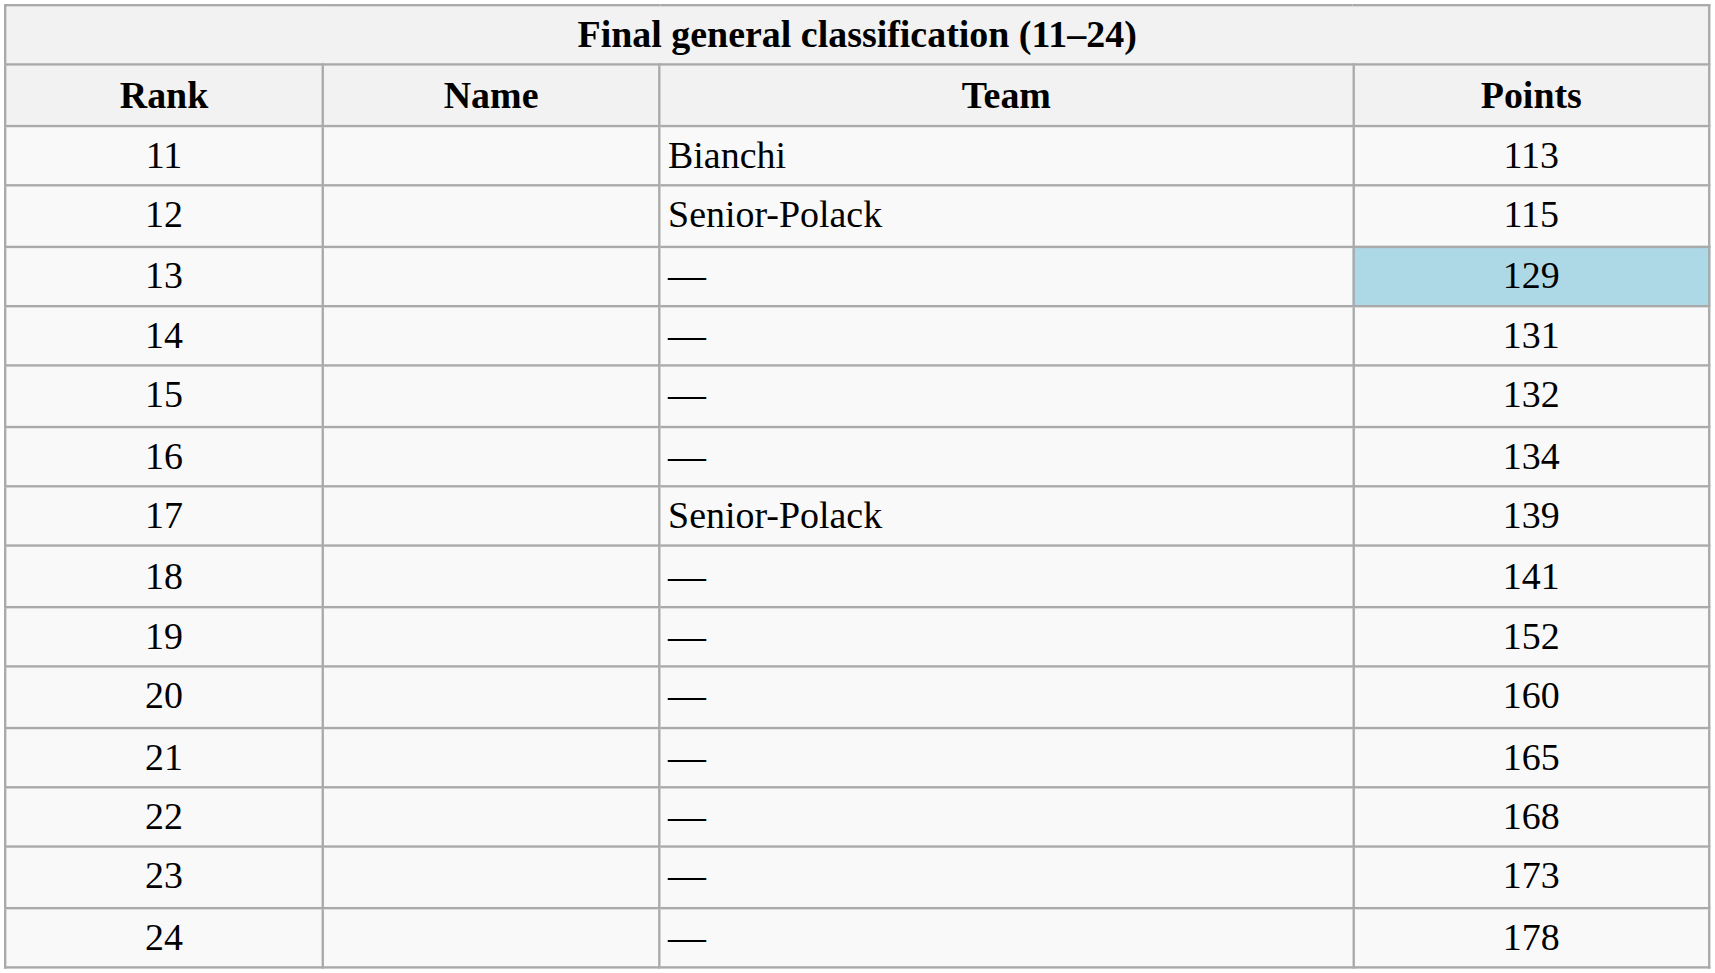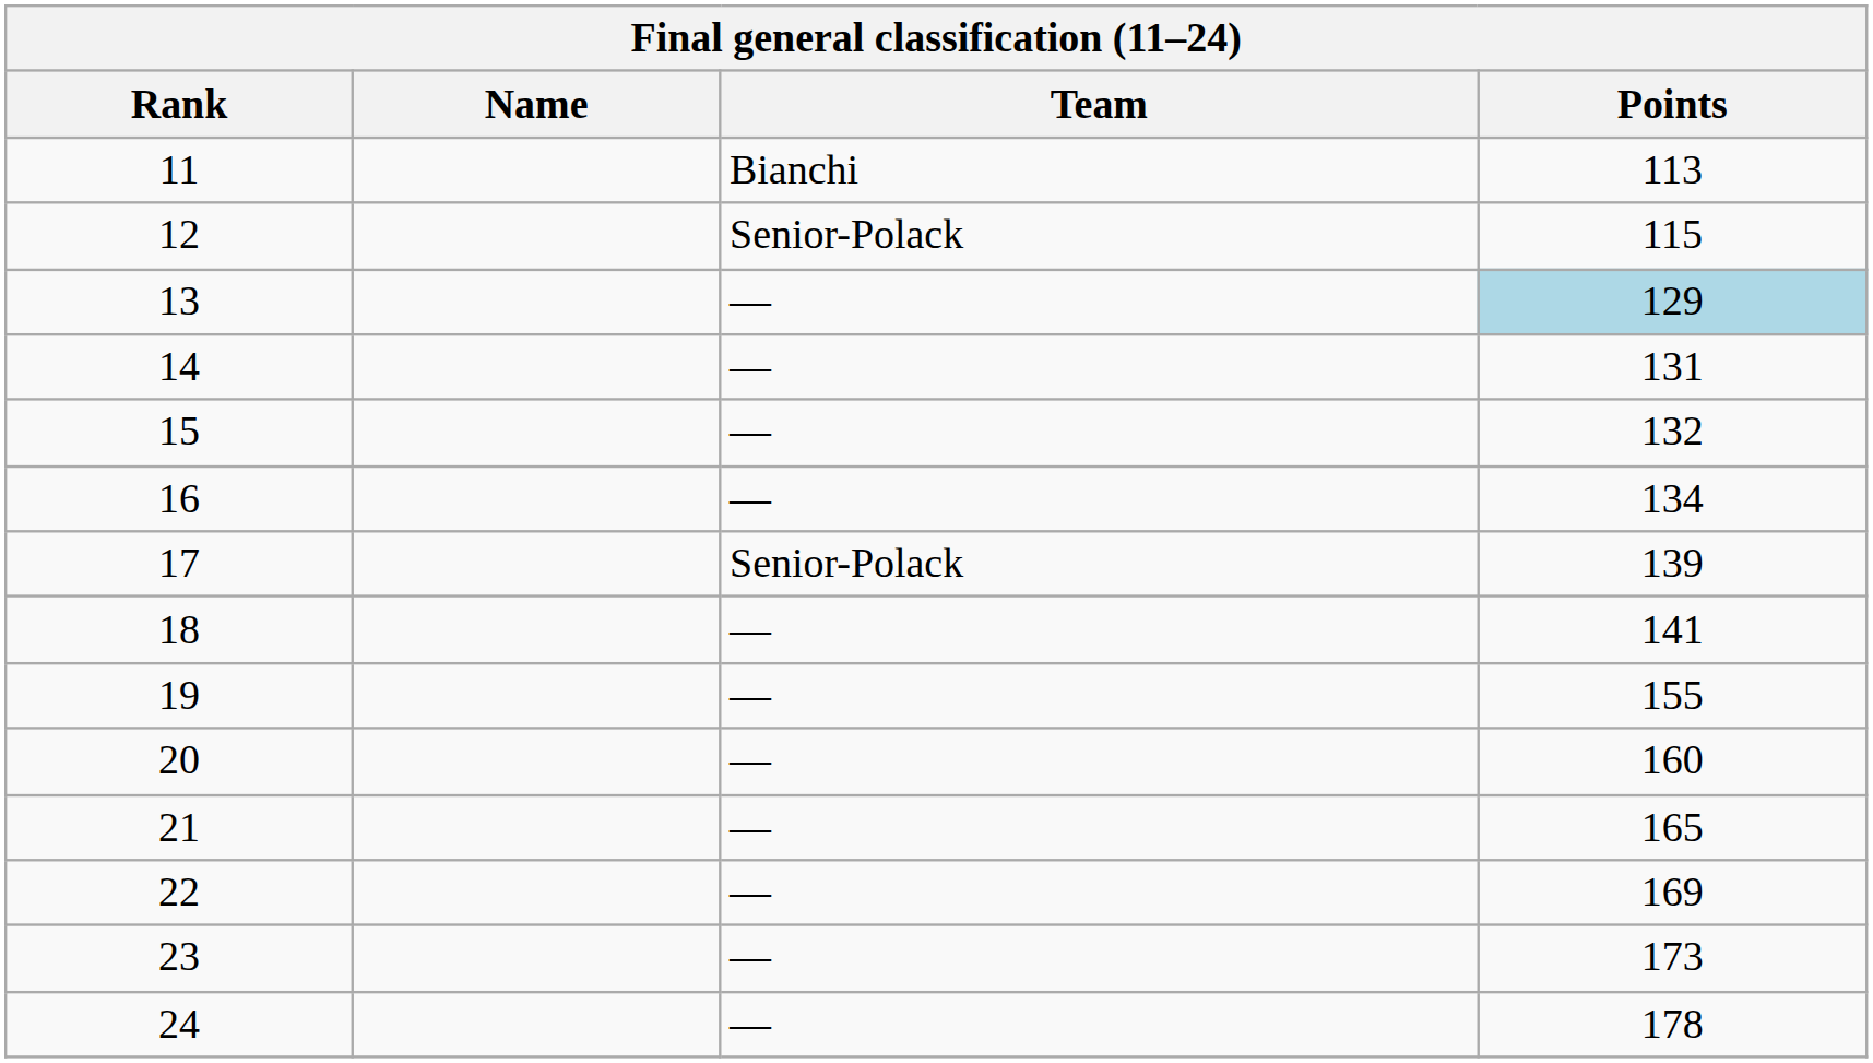 <table class="collapsible collapsed wikitable" style="width:45em;margin-top:0;">
 <tr>
 <th colspan=4>Final general classification (11–24)</th>
 </tr>
 <tr>
 <th scope="col">Rank</th>
 <th scope="col">Name</th>
 <th scope="col">Team</th>
 <th scope="col">Points</th>
 </tr>
 <tr>
 <td scope="row" style="text-align:center;">11</td>
 <td></td>
 <td>Bianchi</td>
 <td align=center>113</td>
 </tr>
 <tr>
 <td scope="row" style="text-align:center;">12</td>
 <td></td>
 <td>Senior-Polack</td>
 <td align=center>115</td>
 </tr>
 <tr>
 <td scope="row" style="text-align:center;">13</td>
 <td></td>
 <td>—</td>
 <td align=center style="background: lightblue;">129</td>
 </tr>
 <tr>
 <td scope="row" style="text-align:center;">14</td>
 <td></td>
 <td>—</td>
 <td align=center>131</td>
 </tr>
 <tr>
 <td scope="row" style="text-align:center;">15</td>
 <td></td>
 <td>—</td>
 <td align=center>132</td>
 </tr>
 <tr>
 <td scope="row" style="text-align:center;">16</td>
 <td></td>
 <td>—</td>
 <td align=center>134</td>
 </tr>
 <tr>
 <td scope="row" style="text-align:center;">17</td>
 <td></td>
 <td>Senior-Polack</td>
 <td align=center>139</td>
 </tr>
 <tr>
 <td scope="row" style="text-align:center;">18</td>
 <td></td>
 <td>—</td>
 <td align=center>141</td>
 </tr>
 <tr>
 <td scope="row" style="text-align:center;">19</td>
 <td></td>
 <td>—</td>
-<td align=center>152</td>
+<td align=center>155</td>
 </tr>
 <tr>
 <td scope="row" style="text-align:center;">20</td>
 <td></td>
 <td>—</td>
 <td align=center>160</td>
 </tr>
 <tr>
 <td scope="row" style="text-align:center;">21</td>
 <td></td>
 <td>—</td>
 <td align=center>165</td>
 </tr>
 <tr>
 <td scope="row" style="text-align:center;">22</td>
 <td></td>
 <td>—</td>
-<td align=center>168</td>
+<td align=center>169</td>
 </tr>
 <tr>
 <td scope="row" style="text-align:center;">23</td>
 <td></td>
 <td>—</td>
 <td align=center>173</td>
 </tr>
 <tr>
 <td scope="row" style="text-align:center;">24</td>
 <td></td>
 <td>—</td>
 <td align=center>178</td>
 </tr>
 </table>
